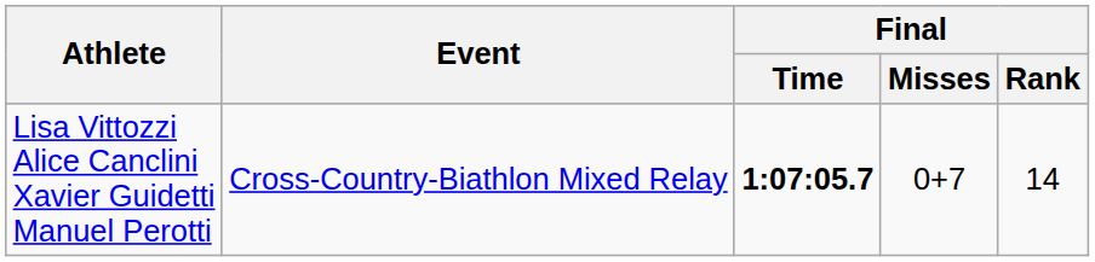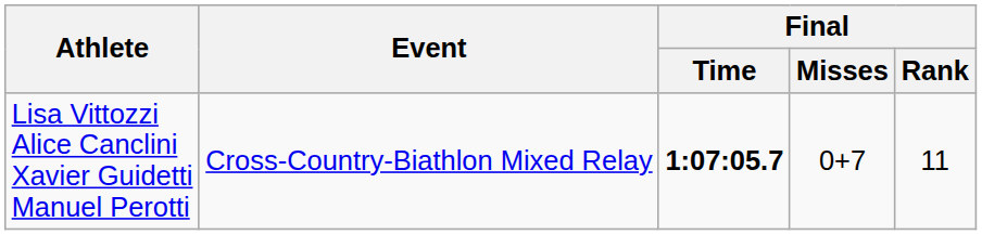 <table class="wikitable">
 <tr>
 <th rowspan="2">Athlete</th>
 <th rowspan="2">Event</th>
 <th colspan="3">Final</th>
 </tr>
 <tr>
 <th>Time</th>
 <th>Misses</th>
 <th>Rank</th>
 </tr>
 <tr>
 <td><a href='#'>Lisa Vittozzi</a><br><a href='#'>Alice Canclini</a><br><a href='#'>Xavier Guidetti</a><br><a href='#'>Manuel Perotti</a></td>
 <td><a href='#'>Cross-Country-Biathlon Mixed Relay</a></td>
 <td align="center"><strong>1:07:05.7</strong></td>
 <td align="center">0+7</td>
-<td align="center">14</td>
+<td align="center">11</td>
 </tr>
 </table>
